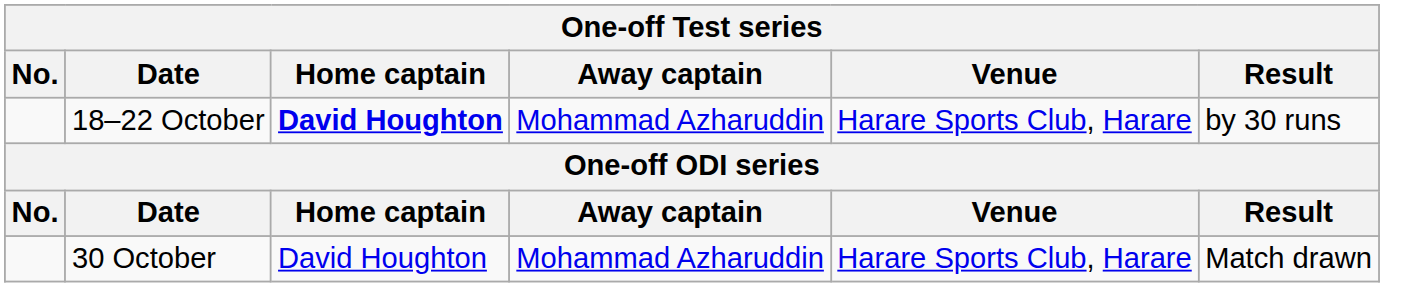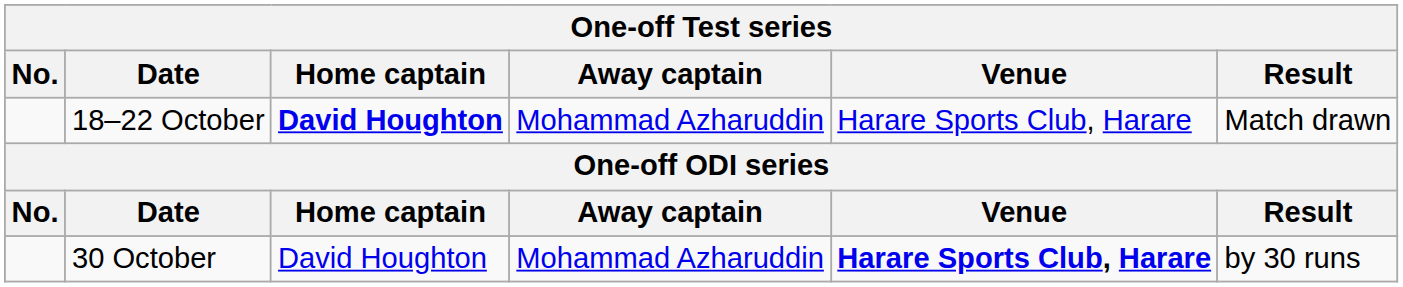 <table class="wikitable">
 <tr>
 <th colspan="9">One-off Test series</th>
 </tr>
 <tr>
 <th>No.</th>
 <th>Date</th>
 <th>Home captain</th>
 <th>Away captain</th>
 <th>Venue</th>
 <th>Result</th>
 </tr>
 <tr>
 <td></td>
 <td>18–22 October</td>
 <td><strong><a href='#'>David Houghton</a></strong></td>
 <td><a href='#'>Mohammad Azharuddin</a></td>
 <td><a href='#'>Harare Sports Club</a>, <a href='#'>Harare</a></td>
-<td> by 30 runs</td>
+<td>Match drawn</td>
 </tr>
 <tr>
 <th colspan="9">One-off ODI series</th>
 </tr>
 <tr>
 <th>No.</th>
 <th>Date</th>
 <th>Home captain</th>
 <th>Away captain</th>
 <th>Venue</th>
 <th>Result</th>
 </tr>
 <tr>
 <td></td>
 <td>30 October</td>
 <td><a href='#'>David Houghton</a></td>
 <td><a href='#'>Mohammad Azharuddin</a></td>
-<td><a href='#'>Harare Sports Club</a>, <a href='#'>Harare</a></td>
-<td>Match drawn</td>
+<td><strong><a href='#'>Harare Sports Club</a>, <a href='#'>Harare</a></strong></td>
+<td> by 30 runs</td>
 </tr>
 </table>
